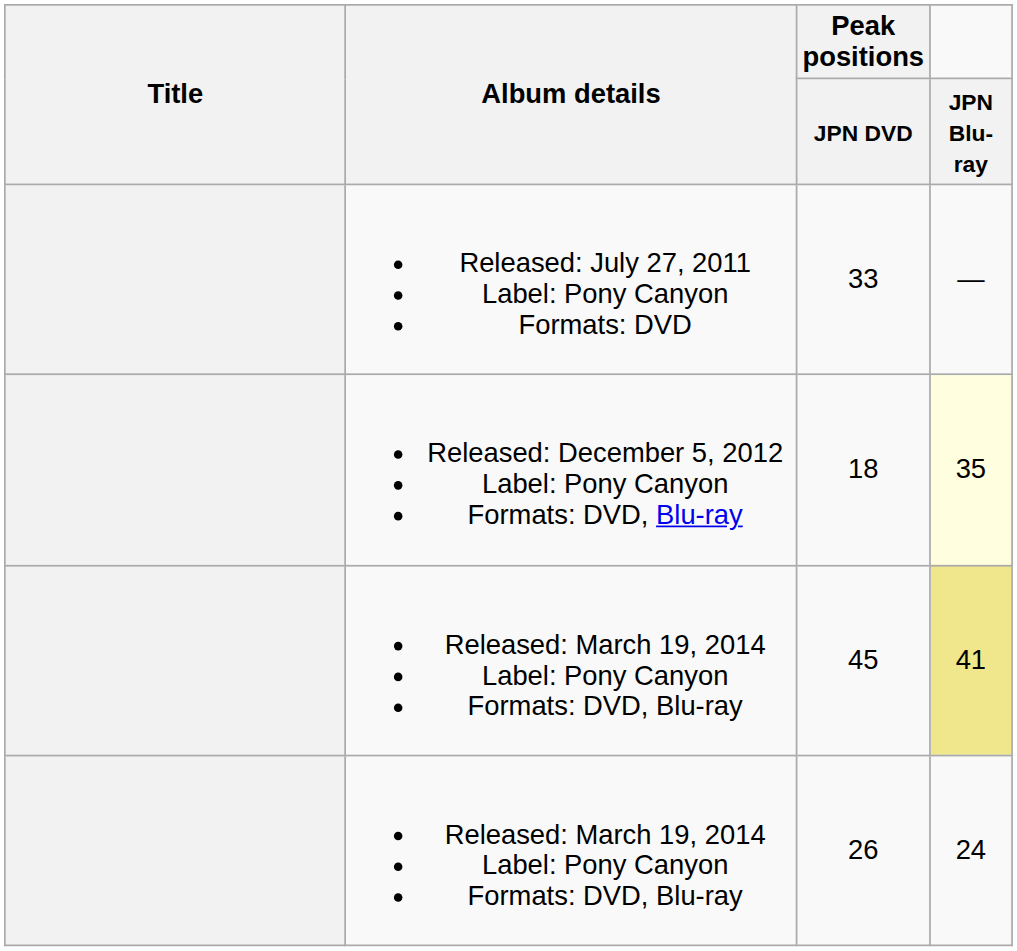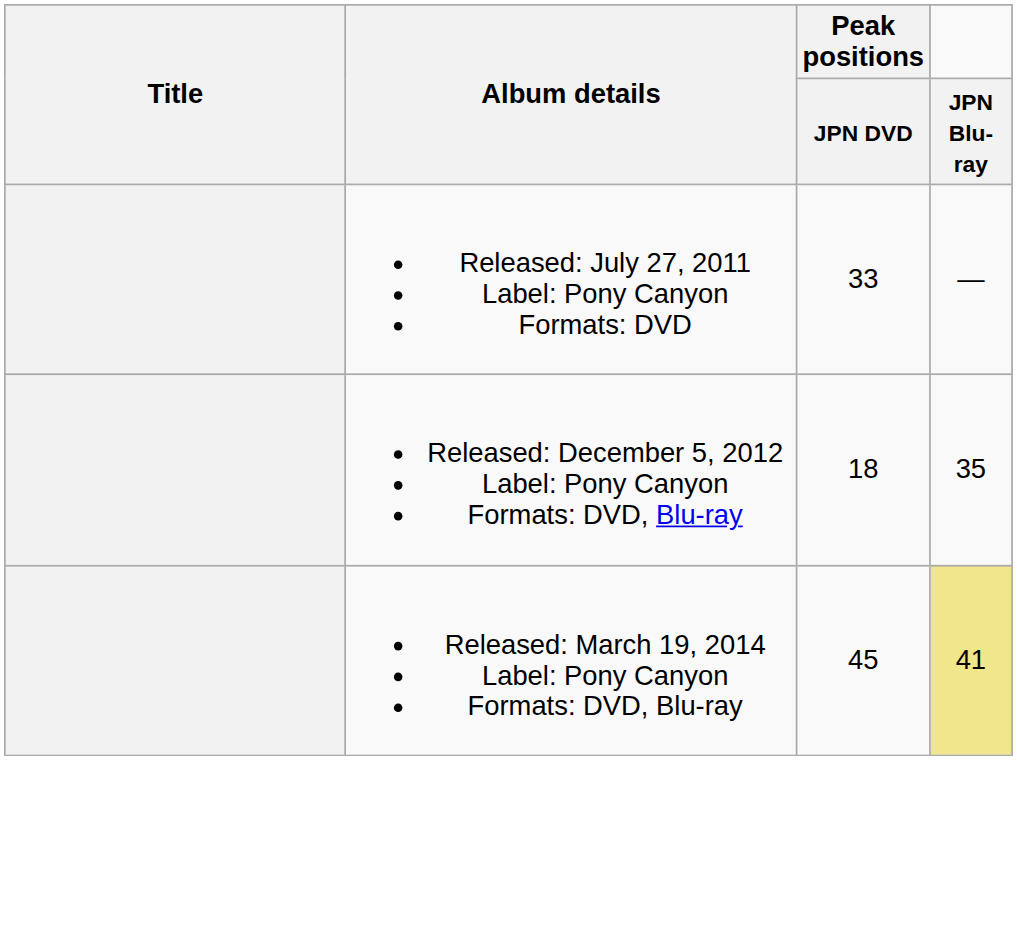 <table class="wikitable plainrowheaders" style="text-align:center;">
 <tr>
 <th style="width:12em;" rowspan="2">Title</th>
 <th style="width:16em;" rowspan="2">Album details</th>
 <th colspan="1">Peak positions</th>
 </tr>
 <tr>
 <th style="width:2.5em;"><small>JPN DVD</small><br></th>
 <th style="width:2.5em;"><small>JPN Blu-ray</small><br></th>
 </tr>
 <tr>
 <th scope="row"></th>
 <td><br><ul><li>Released: July 27, 2011</li><li>Label: Pony Canyon</li><li>Formats: DVD</li></ul></td>
 <td>33</td>
 <td>—</td>
 </tr>
 <tr>
 <th scope="row"></th>
 <td><br><ul><li>Released: December 5, 2012</li><li>Label: Pony Canyon</li><li>Formats: DVD, <a href='#'>Blu-ray</a></li></ul></td>
 <td>18</td>
-<td style="background: lightyellow;">35</td>
+<td>35</td>
 </tr>
 <tr>
 <th scope="row"></th>
 <td><br><ul><li>Released: March 19, 2014</li><li>Label: Pony Canyon</li><li>Formats: DVD, Blu-ray</li></ul></td>
 <td>45</td>
 <td style="background: khaki;">41</td>
 </tr>
-<tr>
-<th scope="row"></th>
-<td><br><ul><li>Released: March 19, 2014</li><li>Label: Pony Canyon</li><li>Formats: DVD, Blu-ray</li></ul></td>
-<td>26</td>
-<td>24</td>
-</tr>
 </table>
